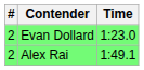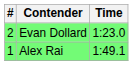 <table class="wikitable">
 <tr>
 <th>#</th>
 <th>Contender</th>
 <th>Time</th>
 </tr>
 <tr>
 <td style="background:#73fb76;">2</td>
 <td style="background:#73fb76;">Evan Dollard</td>
 <td style="background:#73fb76;">1:23.0</td>
 </tr>
 <tr>
-<td style="background:#73fb76;">2</td>
+<td style="background:#73fb76;">1</td>
 <td style="background:#73fb76;">Alex Rai</td>
 <td style="background:#73fb76;">1:49.1</td>
 </tr>
 </table>
